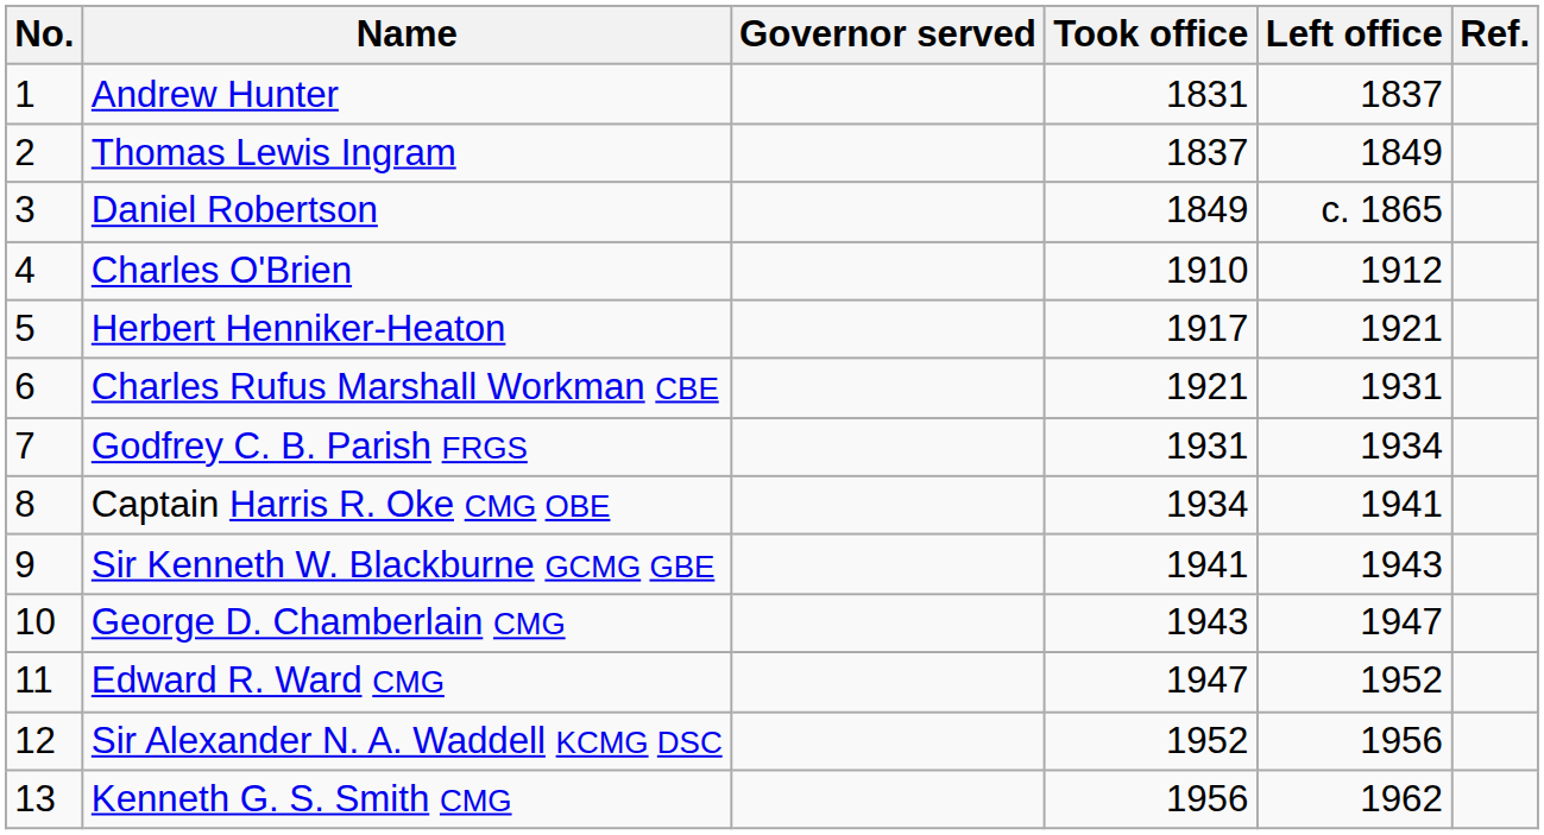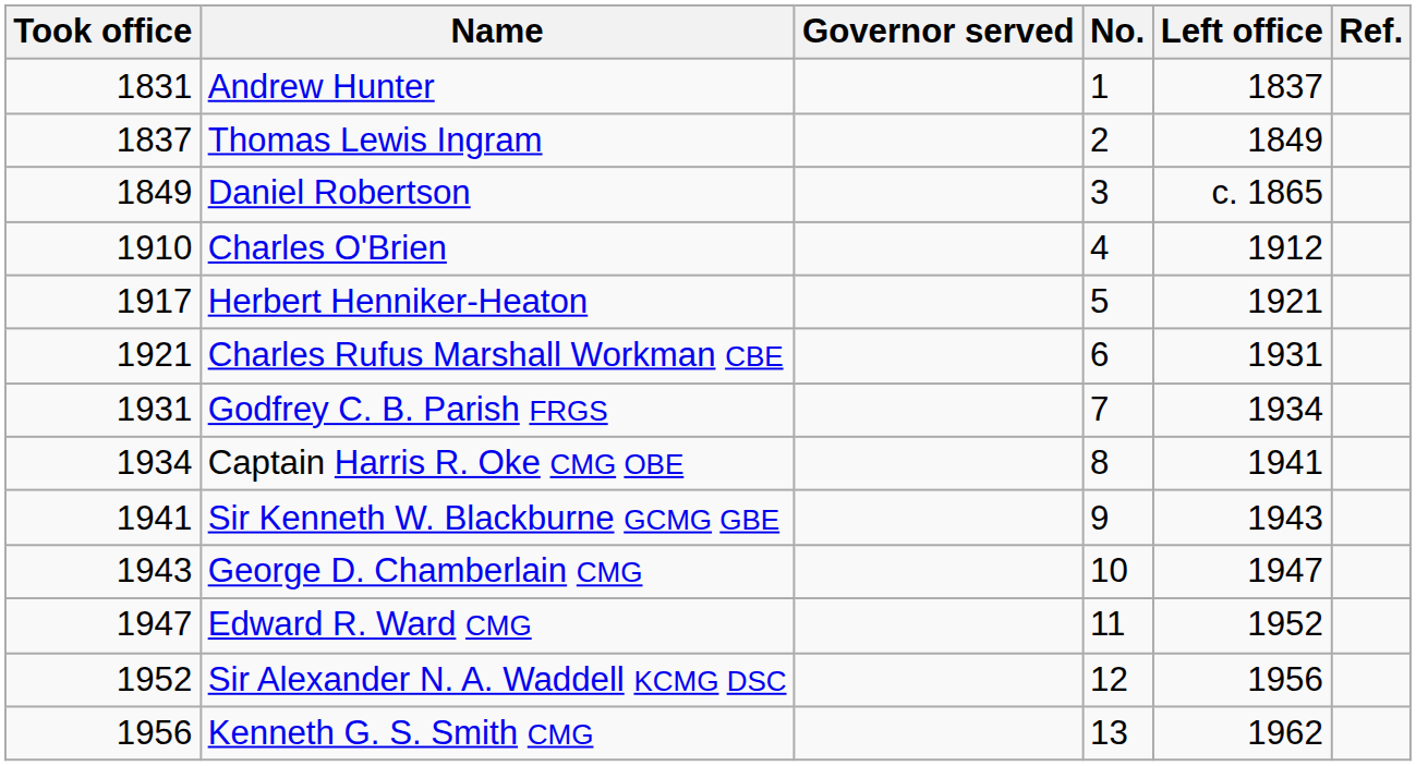 <table class="wikitable">
 <tr>
-<th>No.</th>
+<th>Took office</th>
 <th>Name</th>
 <th>Governor served</th>
-<th>Took office</th>
+<th>No.</th>
 <th>Left office</th>
 <th>Ref.</th>
 </tr>
 <tr>
-<td>1</td>
+<td align="right">1831</td>
 <td><a href='#'>Andrew Hunter</a></td>
 <td></td>
-<td align="right">1831</td>
+<td>1</td>
 <td align="right">1837</td>
 <td></td>
 </tr>
 <tr>
-<td>2</td>
+<td align="right">1837</td>
 <td><a href='#'>Thomas Lewis Ingram</a></td>
 <td></td>
-<td align="right">1837</td>
+<td>2</td>
 <td align="right">1849</td>
 <td></td>
 </tr>
 <tr>
-<td>3</td>
+<td align="right">1849</td>
 <td><a href='#'>Daniel Robertson</a></td>
 <td></td>
-<td align="right">1849</td>
+<td>3</td>
 <td align="right">c. 1865</td>
 <td></td>
 </tr>
 <tr>
-<td>4</td>
+<td align="right">1910</td>
 <td><a href='#'>Charles O'Brien</a></td>
 <td></td>
-<td align="right">1910</td>
+<td>4</td>
 <td align="right">1912</td>
 <td></td>
 </tr>
 <tr>
-<td>5</td>
+<td align="right">1917</td>
 <td><a href='#'>Herbert Henniker-Heaton</a></td>
 <td></td>
-<td align="right">1917</td>
+<td>5</td>
 <td align="right">1921</td>
 <td></td>
 </tr>
 <tr>
-<td>6</td>
+<td align="right">1921</td>
 <td><a href='#'>Charles Rufus Marshall Workman</a> <small><a href='#'>CBE</a></small></td>
 <td></td>
-<td align="right">1921</td>
+<td>6</td>
 <td align="right">1931</td>
 <td></td>
 </tr>
 <tr>
-<td>7</td>
+<td align="right">1931</td>
 <td><a href='#'>Godfrey C. B. Parish</a> <small><a href='#'>FRGS</a></small></td>
 <td></td>
-<td align="right">1931</td>
+<td>7</td>
 <td align="right">1934</td>
 <td></td>
 </tr>
 <tr>
-<td>8</td>
+<td align="right">1934</td>
 <td>Captain <a href='#'>Harris R. Oke</a> <small><a href='#'>CMG</a> <a href='#'>OBE</a></small></td>
 <td></td>
-<td align="right">1934</td>
+<td>8</td>
 <td align="right">1941</td>
 <td></td>
 </tr>
 <tr>
-<td>9</td>
+<td align="right">1941</td>
 <td><a href='#'>Sir Kenneth W. Blackburne</a> <small><a href='#'>GCMG</a> <a href='#'>GBE</a></small></td>
 <td></td>
-<td align="right">1941</td>
+<td>9</td>
 <td align="right">1943</td>
 <td></td>
 </tr>
 <tr>
-<td>10</td>
+<td align="right">1943</td>
 <td><a href='#'>George D. Chamberlain</a> <a href='#'><small>CMG</small></a></td>
 <td></td>
-<td align="right">1943</td>
+<td>10</td>
 <td align="right">1947</td>
 <td></td>
 </tr>
 <tr>
-<td>11</td>
+<td align="right">1947</td>
 <td><a href='#'>Edward R. Ward</a> <a href='#'><small>CMG</small></a></td>
 <td></td>
-<td align="right">1947</td>
+<td>11</td>
 <td align="right">1952</td>
 <td></td>
 </tr>
 <tr>
-<td>12</td>
+<td align="right">1952</td>
 <td><a href='#'>Sir Alexander N. A. Waddell</a> <small><a href='#'>KCMG</a> <a href='#'>DSC</a></small></td>
 <td></td>
-<td align="right">1952</td>
+<td>12</td>
 <td align="right">1956</td>
 <td></td>
 </tr>
 <tr>
-<td>13</td>
+<td align="right">1956</td>
 <td><a href='#'>Kenneth G. S. Smith</a> <a href='#'><small>CMG</small></a></td>
 <td></td>
-<td align="right">1956</td>
+<td>13</td>
 <td align="right">1962</td>
 <td></td>
 </tr>
 </table>
